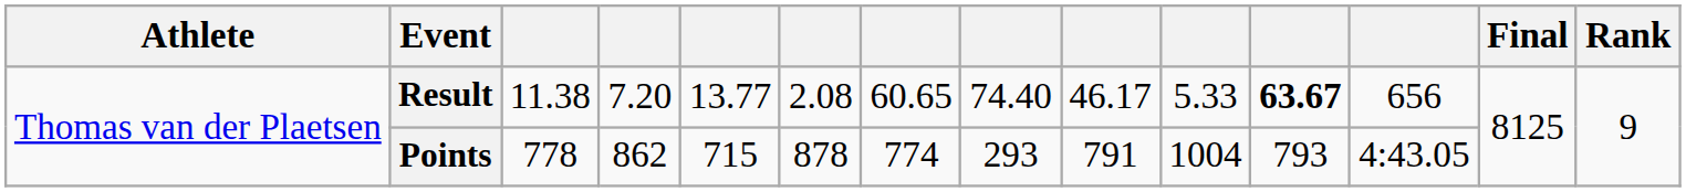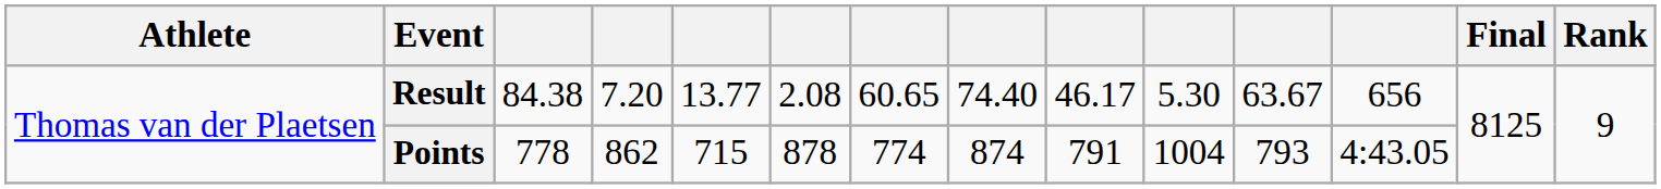 <table class=wikitable style="font-size:90%;">
 <tr>
 <th>Athlete</th>
 <th>Event</th>
 <th></th>
 <th></th>
 <th></th>
 <th></th>
 <th></th>
 <th></th>
 <th></th>
 <th></th>
 <th></th>
 <th></th>
 <th>Final</th>
 <th>Rank</th>
 </tr>
 <tr align=center>
 <td rowspan=2 align=left><a href='#'>Thomas van der Plaetsen</a></td>
 <th style="font-size:95%">Result</th>
-<td>11.38</td>
+<td>84.38</td>
 <td>7.20</td>
 <td>13.77</td>
 <td>2.08</td>
 <td>60.65</td>
 <td>74.40</td>
 <td>46.17</td>
-<td>5.33</td>
-<td><strong>63.67</strong></td>
+<td>5.30</td>
+<td>63.67</td>
 <td>656</td>
 <td rowspan=2>8125</td>
 <td rowspan=2>9</td>
 </tr>
 <tr align=center>
 <th style="font-size:95%">Points</th>
 <td>778</td>
 <td>862</td>
 <td>715</td>
 <td>878</td>
 <td>774</td>
-<td>293</td>
+<td>874</td>
 <td>791</td>
 <td>1004</td>
 <td>793</td>
 <td>4:43.05</td>
 </tr>
 </table>
